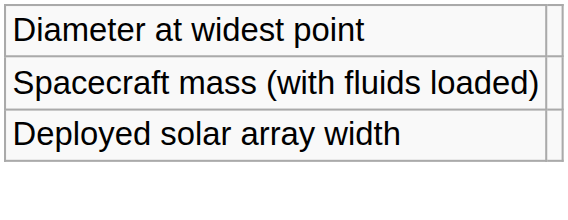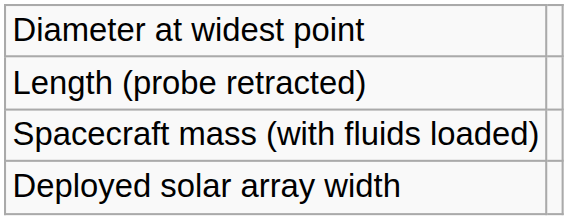 <table class="wikitable">
 <tr>
 <td>Diameter at widest point</td>
+<td></td>
+</tr>
+<tr>
+<td>Length (probe retracted)</td>
 <td></td>
 </tr>
 <tr>
 <td>Spacecraft mass (with fluids loaded)</td>
 <td></td>
 </tr>
 <tr>
 <td>Deployed solar array width</td>
 <td></td>
 </tr>
 </table>
